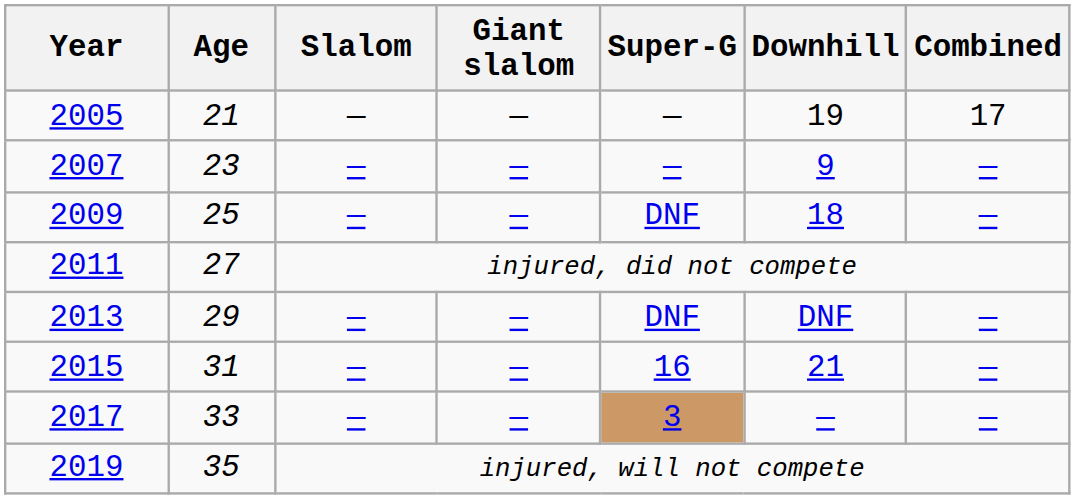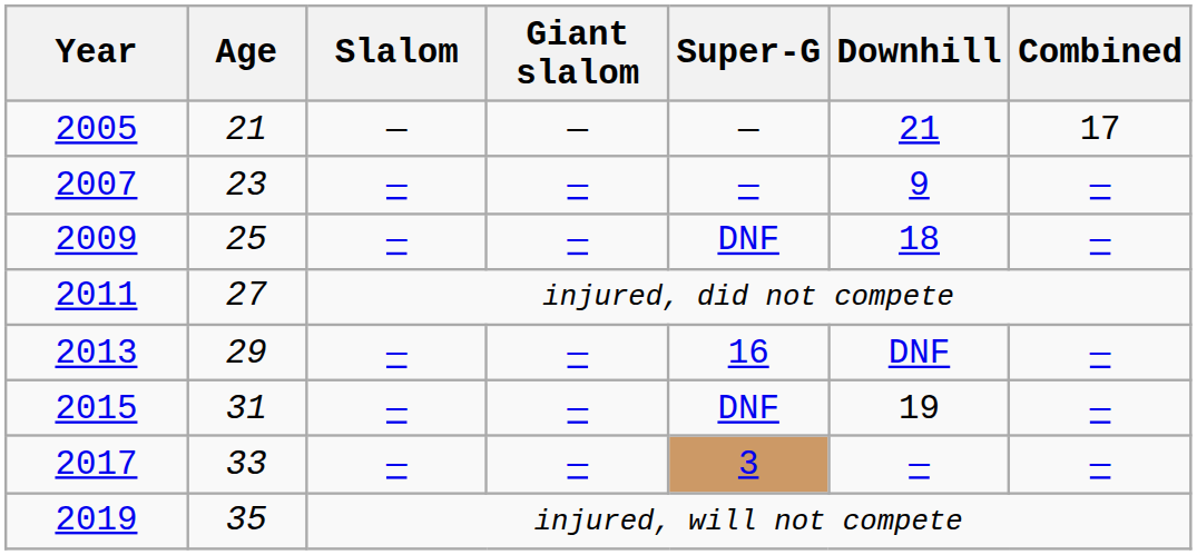 <table class=wikitable style="text-align:center">
 <tr>
 <th>  Year  </th>
 <th> Age </th>
 <th> Slalom </th>
 <th> Giant <br> slalom </th>
 <th>Super-G</th>
 <th>Downhill</th>
 <th>Combined</th>
 </tr>
 <tr>
 <td><a href='#'>2005</a></td>
 <td><em>21</em></td>
 <td>—</td>
 <td>—</td>
 <td>—</td>
-<td>19</td>
+<td><a href='#'>21</a></td>
 <td>17</td>
 </tr>
 <tr>
 <td><a href='#'>2007</a></td>
 <td><em>23</em></td>
 <td><a href='#'>—</a></td>
 <td><a href='#'>—</a></td>
 <td><a href='#'>—</a></td>
 <td><a href='#'>9</a></td>
 <td><a href='#'>—</a></td>
 </tr>
 <tr>
 <td><a href='#'>2009</a></td>
 <td><em>25</em></td>
 <td><a href='#'>—</a></td>
 <td><a href='#'>—</a></td>
 <td><a href='#'>DNF</a></td>
 <td><a href='#'>18</a></td>
 <td><a href='#'>—</a></td>
 </tr>
 <tr>
 <td><a href='#'>2011</a></td>
 <td><em>27</em></td>
 <td align=center colspan=5><small><em>injured, did not compete</em></small></td>
 </tr>
 <tr>
 <td><a href='#'>2013</a></td>
 <td><em>29</em></td>
 <td><a href='#'>—</a></td>
 <td><a href='#'>—</a></td>
-<td><a href='#'>DNF</a></td>
+<td><a href='#'>16</a></td>
 <td><a href='#'>DNF</a></td>
 <td><a href='#'>—</a></td>
 </tr>
 <tr>
 <td><a href='#'>2015</a></td>
 <td><em>31</em></td>
 <td><a href='#'>—</a></td>
 <td><a href='#'>—</a></td>
-<td><a href='#'>16</a></td>
-<td><a href='#'>21</a></td>
+<td><a href='#'>DNF</a></td>
+<td>19</td>
 <td><a href='#'>—</a></td>
 </tr>
 <tr>
 <td><a href='#'>2017</a></td>
 <td><em>33</em></td>
 <td><a href='#'>—</a></td>
 <td><a href='#'>—</a></td>
 <td style="background:#c96;"><a href='#'>3</a></td>
 <td><a href='#'>—</a></td>
 <td><a href='#'>—</a></td>
 </tr>
 <tr>
 <td><a href='#'>2019</a></td>
 <td><em>35</em></td>
 <td align=center colspan=5><small><em>injured, will not compete</em></small></td>
 </tr>
 </table>
